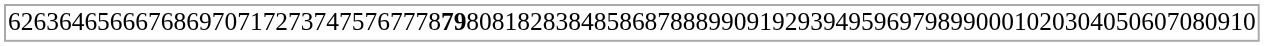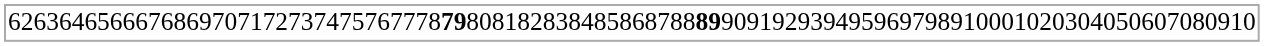 <table Cellpadding="0" CellSpacing="0" style="font-size:100%; border:1px solid #aaaaaa; padding:1px;">
 <tr valign="bottom">
 <td></td>
 <td></td>
 <td></td>
 <td></td>
 <td></td>
 <td></td>
 <td></td>
 <td></td>
 <td></td>
 <td></td>
 <td></td>
 <td></td>
 <td></td>
 <td></td>
 <td></td>
 <td></td>
 <td></td>
 <td></td>
 <td></td>
 <td></td>
 <td></td>
 <td></td>
 <td></td>
 <td></td>
 <td></td>
 <td></td>
 <td></td>
 <td></td>
 <td></td>
 <td></td>
 <td></td>
 <td></td>
 <td></td>
 <td></td>
 <td></td>
 <td></td>
 <td></td>
 <td></td>
 <td></td>
 <td></td>
 <td></td>
 <td></td>
 <td></td>
 <td></td>
 <td></td>
 <td></td>
 <td></td>
 <td></td>
 <td></td>
 </tr>
 <tr align=center style="font-size:80%;">
 <td>62</td>
 <td>63</td>
 <td>64</td>
 <td>65</td>
 <td>66</td>
 <td>67</td>
 <td>68</td>
 <td>69</td>
 <td>70</td>
 <td>71</td>
 <td>72</td>
 <td>73</td>
 <td>74</td>
 <td>75</td>
 <td>76</td>
 <td>77</td>
 <td>78</td>
 <td><strong>79</strong></td>
 <td>80</td>
 <td>81</td>
 <td>82</td>
 <td>83</td>
 <td>84</td>
 <td>85</td>
 <td>86</td>
 <td>87</td>
 <td>88</td>
-<td>89</td>
+<td><strong>89</strong></td>
 <td>90</td>
 <td>91</td>
 <td>92</td>
 <td>93</td>
 <td>94</td>
 <td>95</td>
 <td>96</td>
 <td>97</td>
 <td>98</td>
-<td>99</td>
+<td>91</td>
 <td>00</td>
 <td>01</td>
 <td>02</td>
 <td>03</td>
 <td>04</td>
 <td>05</td>
 <td>06</td>
 <td>07</td>
 <td>08</td>
 <td>09</td>
 <td>10</td>
 </tr>
 </table>
